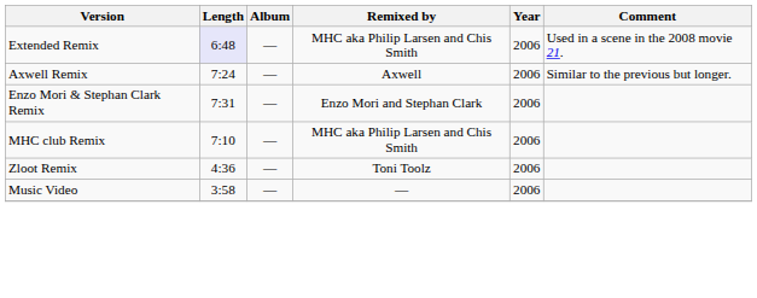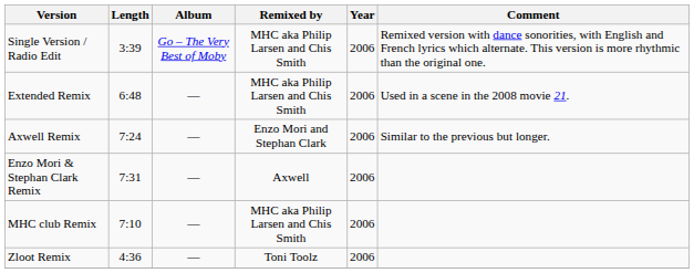 <table class="wikitable sortable" width="100%" border="1">
 <tr>
 <th>Version</th>
 <th>Length</th>
 <th>Album</th>
 <th>Remixed by</th>
 <th>Year</th>
 <th>Comment</th>
 </tr>
 <tr>
+<td>Single Version / Radio Edit</td>
+<td align=center>3:39</td>
+<td align=center><em><a href='#'>Go – The Very Best of Moby</a></em></td>
+<td align=center>MHC aka Philip Larsen and Chis Smith</td>
+<td align=center>2006</td>
+<td>Remixed version with <a href='#'>dance</a> sonorities, with English and French lyrics which alternate. This version is more rhythmic than the original one.</td>
+</tr>
+<tr>
 <td>Extended Remix</td>
-<td align=center style="background: lavender;">6:48</td>
+<td align=center>6:48</td>
 <td align=center>—</td>
 <td align=center>MHC aka Philip Larsen and Chis Smith</td>
 <td align=center>2006</td>
 <td>Used in a scene in the 2008 movie <em><a href='#'>21</a></em>.</td>
 </tr>
 <tr>
 <td>Axwell Remix</td>
 <td align=center>7:24</td>
 <td align=center>—</td>
-<td align=center>Axwell</td>
+<td align=center>Enzo Mori and Stephan Clark</td>
 <td align=center>2006</td>
 <td>Similar to the previous but longer.</td>
 </tr>
 <tr>
 <td>Enzo Mori & Stephan Clark Remix</td>
 <td align=center>7:31</td>
 <td align=center>—</td>
-<td align=center>Enzo Mori and Stephan Clark</td>
+<td align=center>Axwell</td>
 <td align=center>2006</td>
 <td></td>
 </tr>
 <tr>
 <td>MHC club Remix</td>
 <td align=center>7:10</td>
 <td align=center>—</td>
 <td align=center>MHC aka Philip Larsen and Chis Smith</td>
 <td align=center>2006</td>
 <td></td>
 </tr>
 <tr>
 <td>Zloot Remix</td>
 <td align=center>4:36</td>
 <td align=center>—</td>
 <td align=center>Toni Toolz</td>
 <td align=center>2006</td>
 <td></td>
 </tr>
 <tr>
-<td>Music Video</td>
-<td align=center>3:58</td>
-<td align=center>—</td>
-<td align=center>—</td>
-<td align=center>2006</td>
-<td></td>
-</tr>
-<tr>
 </tr>
 </table>
